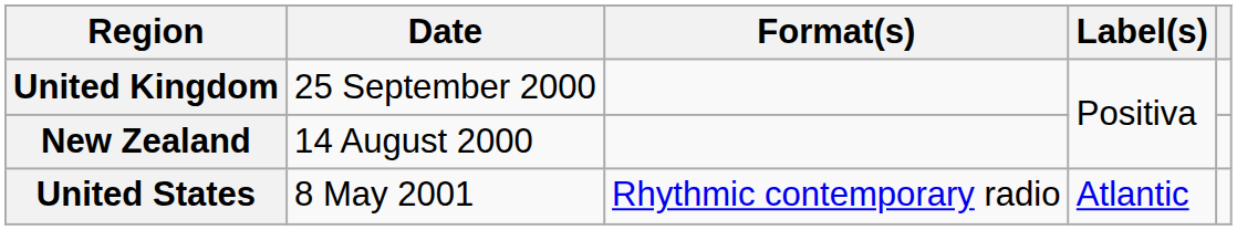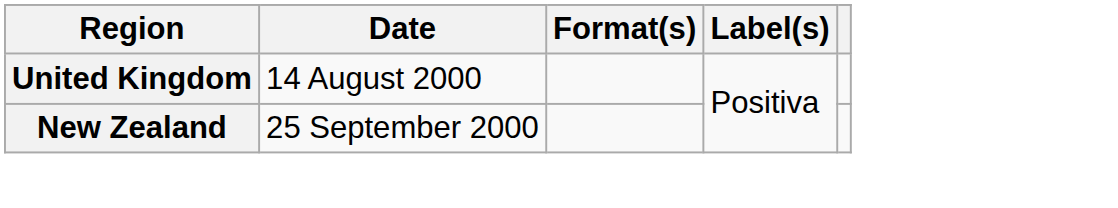 <table class="wikitable plainrowheaders">
 <tr>
 <th scope="col">Region</th>
 <th scope="col">Date</th>
 <th scope="col">Format(s)</th>
 <th scope="col">Label(s)</th>
 <th scope="col"></th>
 </tr>
 <tr>
 <th scope="row">United Kingdom</th>
-<td>25 September 2000</td>
+<td>14 August 2000</td>
 <td></td>
 <td rowspan="2">Positiva</td>
 <td align="center"></td>
 </tr>
 <tr>
 <th scope="row">New Zealand</th>
-<td>14 August 2000</td>
+<td>25 September 2000</td>
 <td></td>
 <td align="center"></td>
 </tr>
-<tr>
-<th scope="row">United States</th>
-<td>8 May 2001</td>
-<td><a href='#'>Rhythmic contemporary</a> radio</td>
-<td><a href='#'>Atlantic</a></td>
-<td align="center"></td>
-</tr>
 </table>
